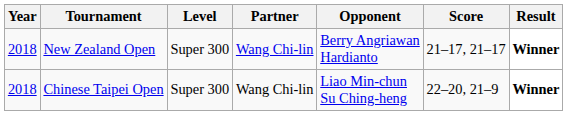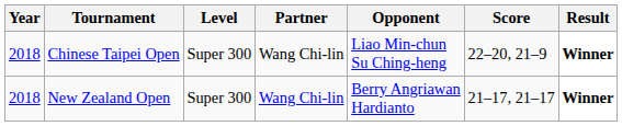 <table class="sortable wikitable" style="font-size: 90%;">
 <tr>
 <th>Year</th>
 <th>Tournament</th>
 <th>Level</th>
 <th>Partner</th>
 <th>Opponent</th>
 <th>Score</th>
 <th>Result</th>
 </tr>
 <tr>
 <td align="center"><a href='#'>2018</a></td>
+<td align="left"><a href='#'>Chinese Taipei Open</a></td>
+<td align="left">Super 300</td>
+<td align="left"> Wang Chi-lin</td>
+<td align="left"> <a href='#'>Liao Min-chun</a><br> <a href='#'>Su Ching-heng</a></td>
+<td align="left">22–20, 21–9</td>
+<td style="text-align:left; background:white"> <strong>Winner</strong></td>
+</tr>
+<tr>
+<td align="center"><a href='#'>2018</a></td>
 <td align="left"><a href='#'>New Zealand Open</a></td>
 <td align="left">Super 300</td>
 <td align="left"> <a href='#'>Wang Chi-lin</a></td>
 <td align="left"> <a href='#'>Berry Angriawan</a><br> <a href='#'>Hardianto</a></td>
 <td align="left">21–17, 21–17</td>
 <td style="text-align:left; background:white"> <strong>Winner</strong></td>
 </tr>
-<tr>
-<td align="center"><a href='#'>2018</a></td>
-<td align="left"><a href='#'>Chinese Taipei Open</a></td>
-<td align="left">Super 300</td>
-<td align="left"> Wang Chi-lin</td>
-<td align="left"> <a href='#'>Liao Min-chun</a><br> <a href='#'>Su Ching-heng</a></td>
-<td align="left">22–20, 21–9</td>
-<td style="text-align:left; background:white"> <strong>Winner</strong></td>
-</tr>
 </table>
